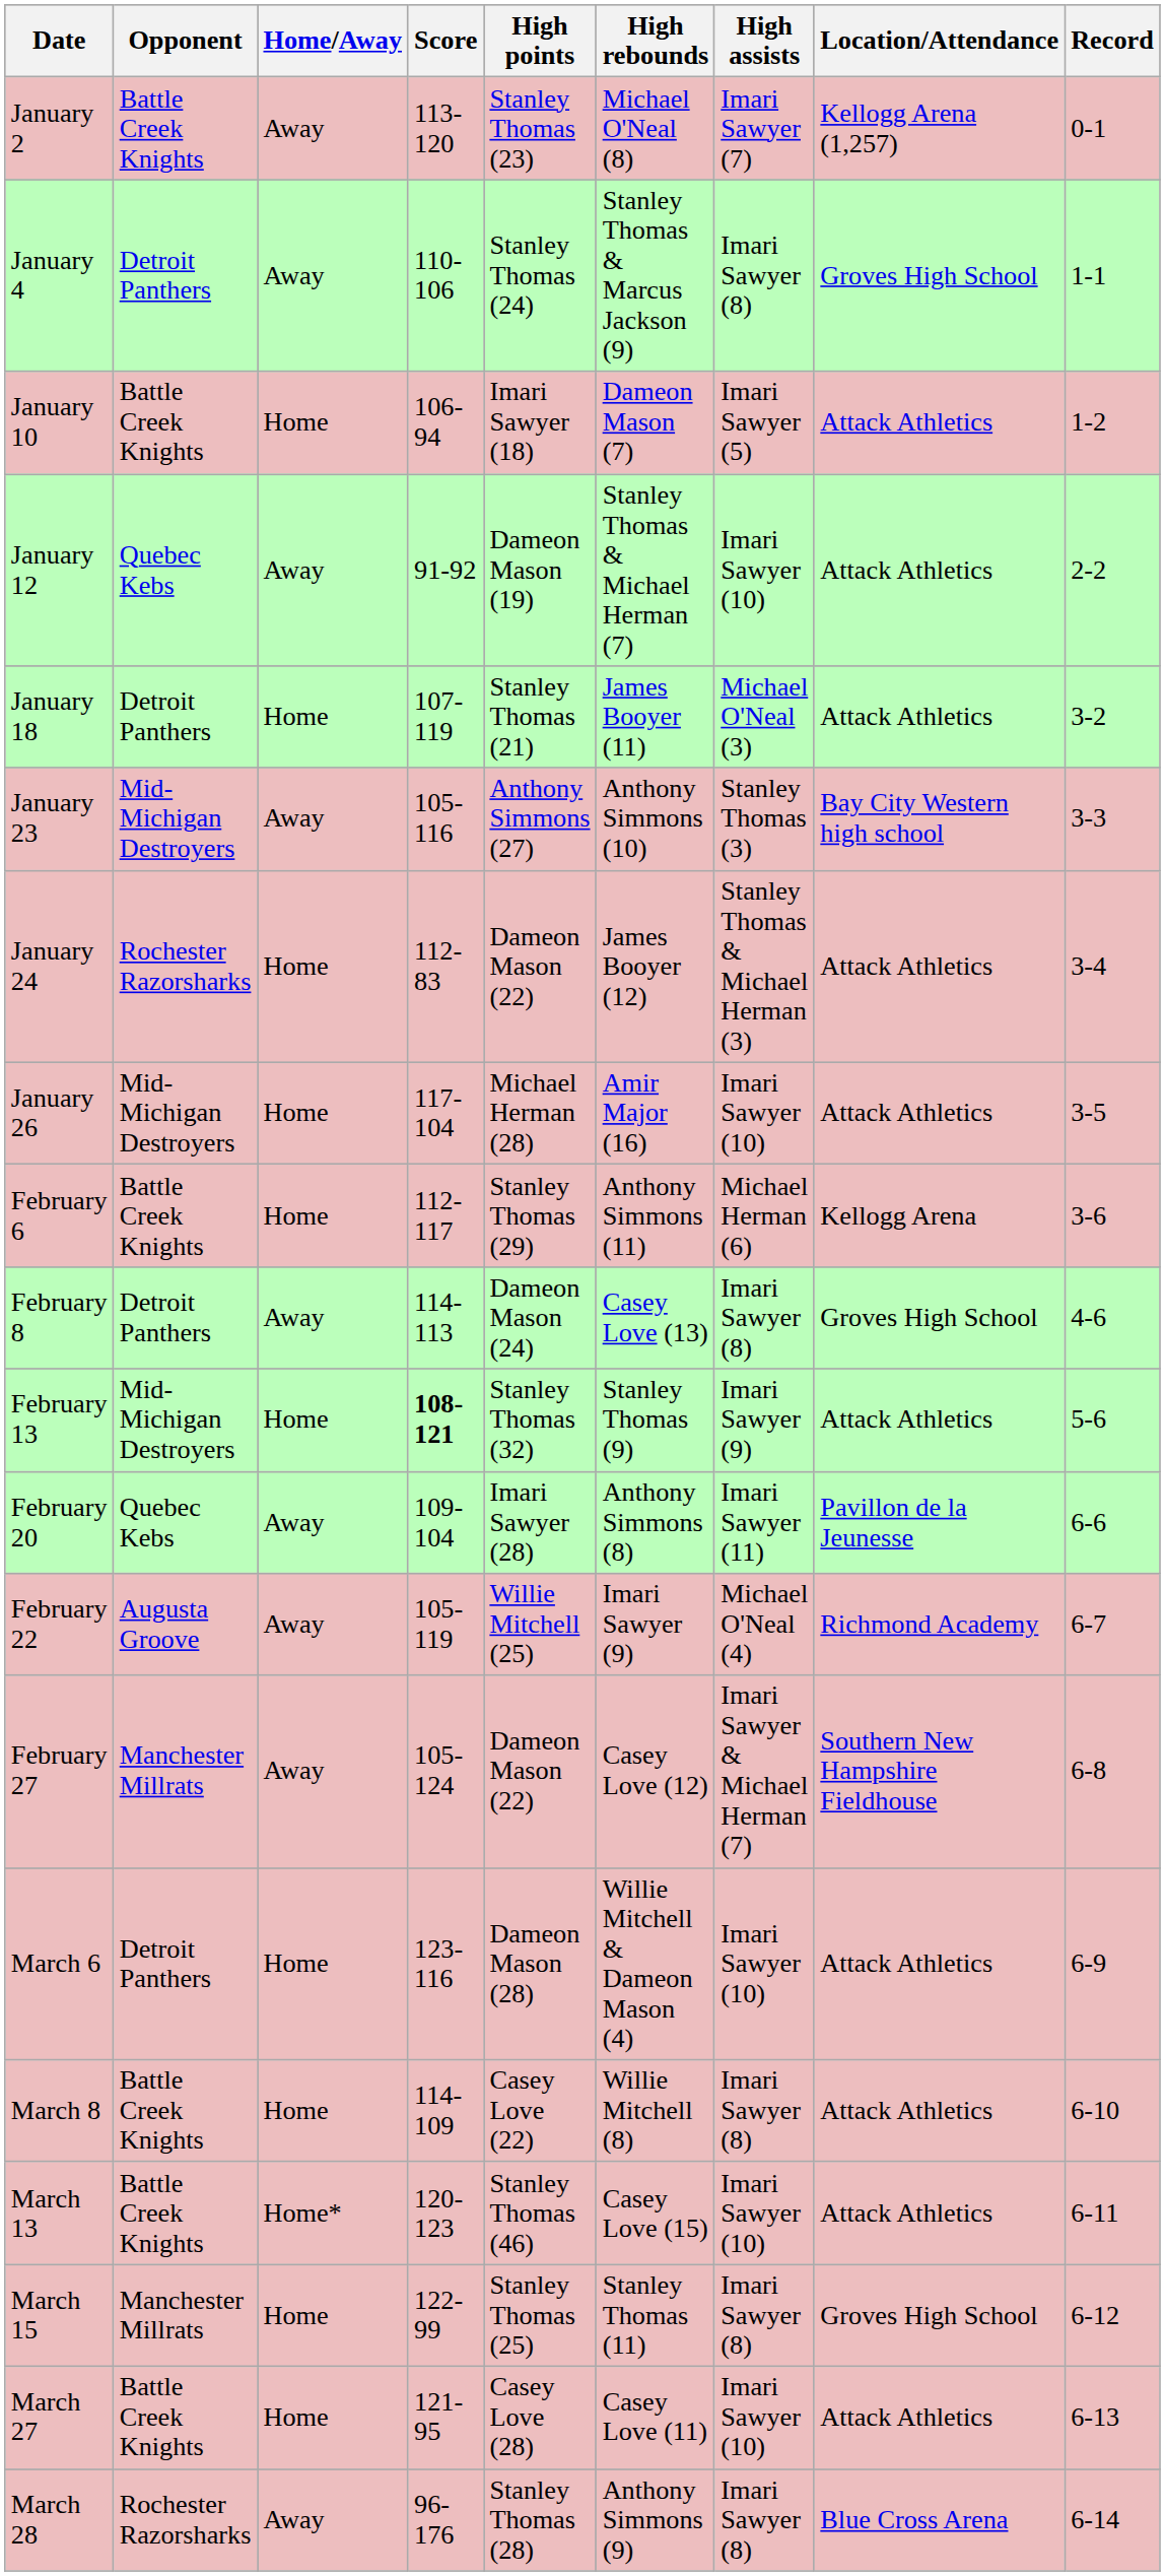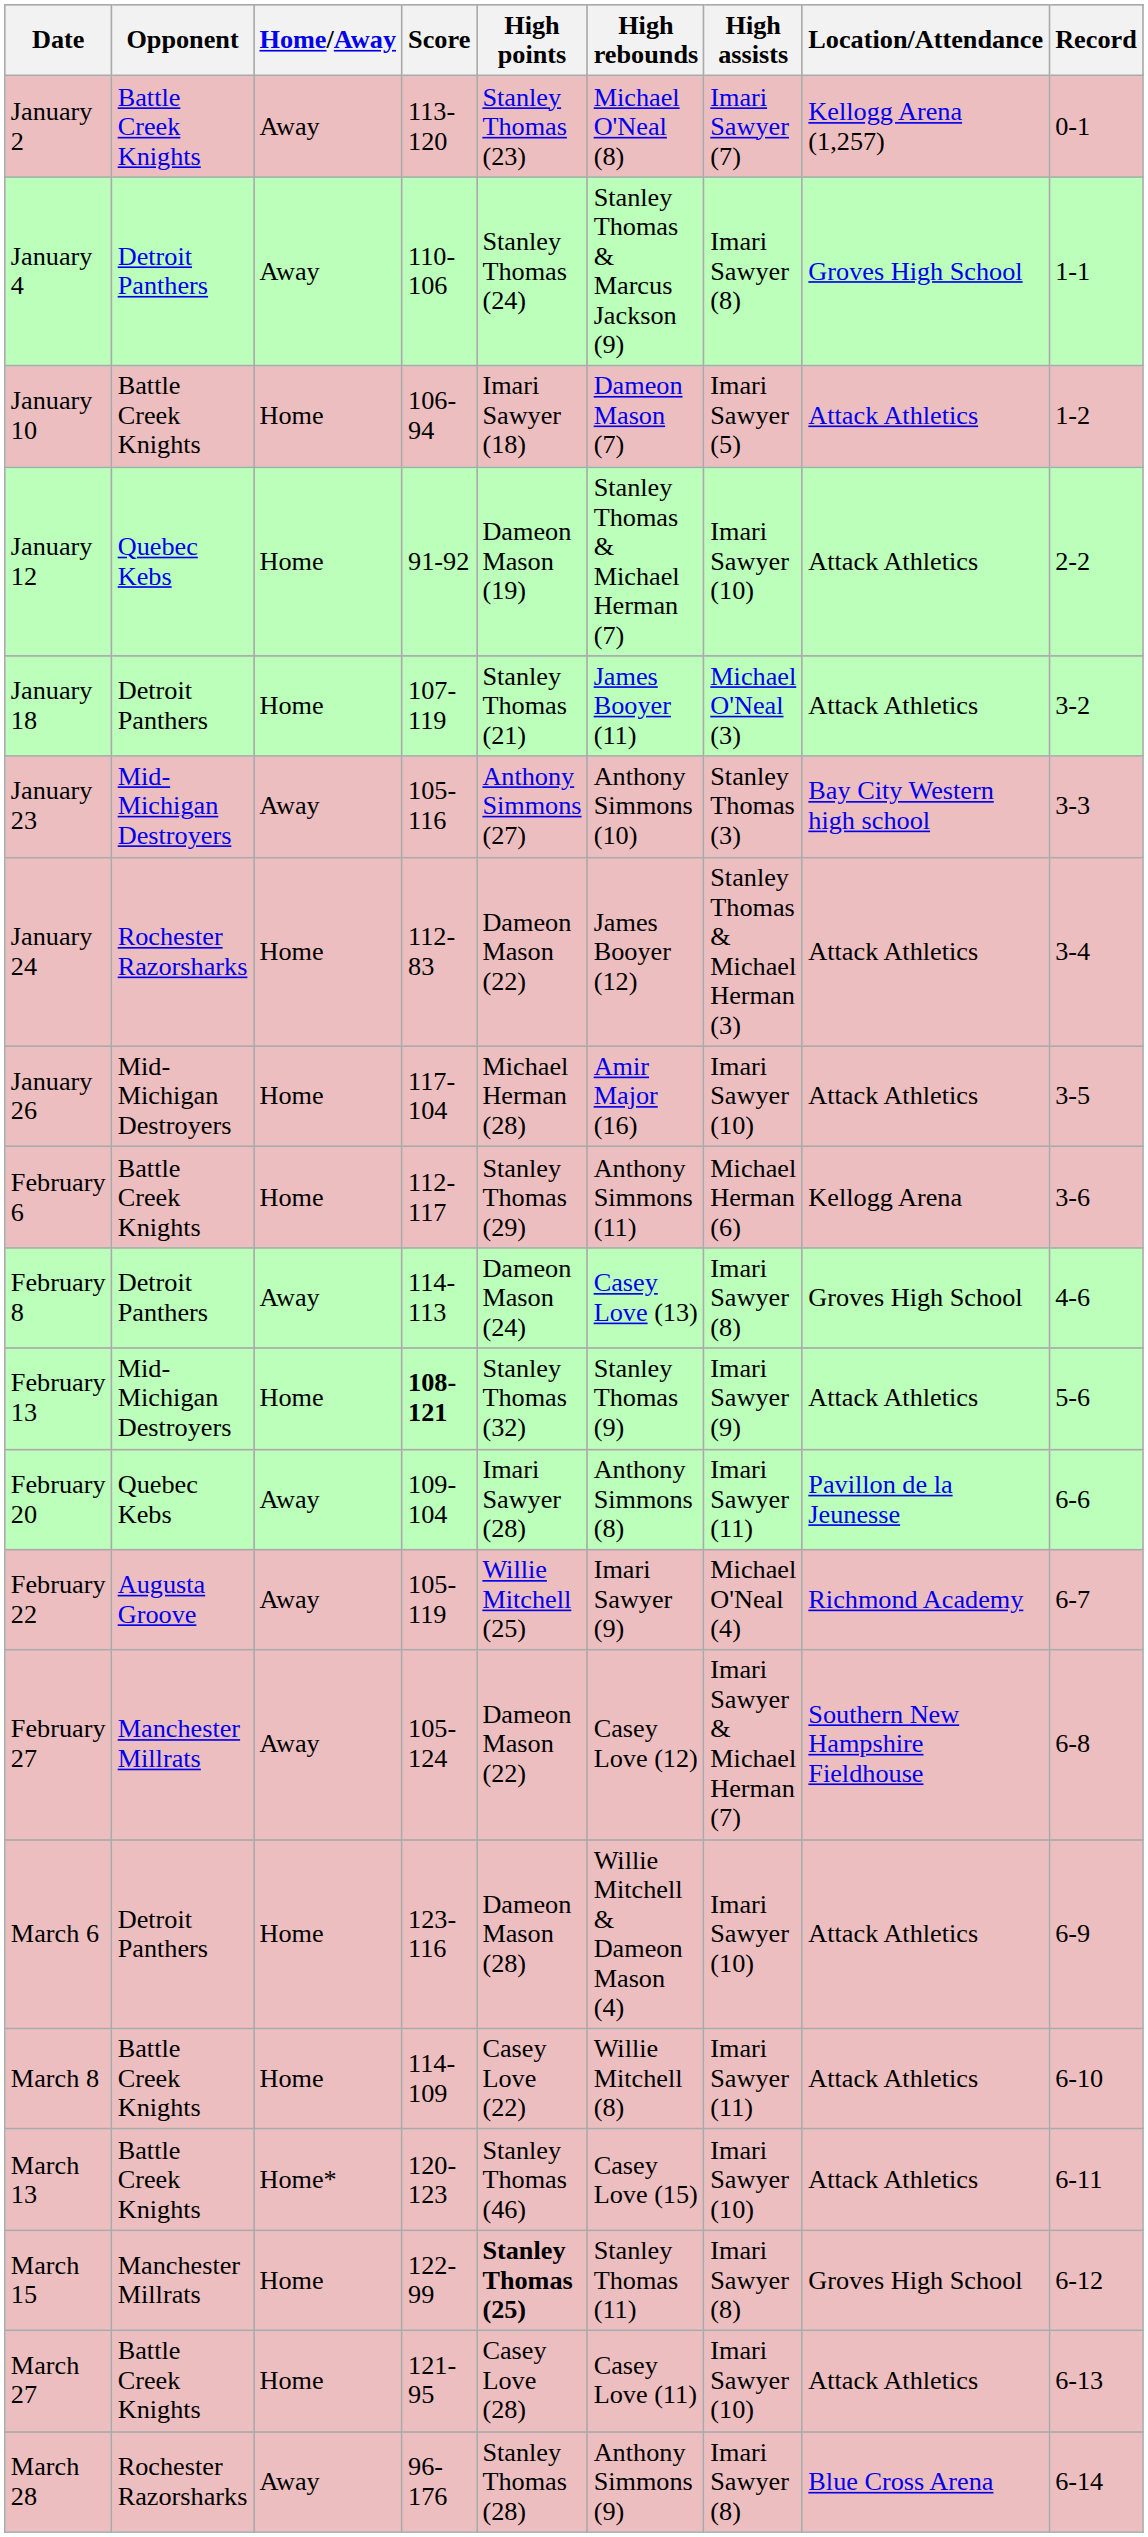 <table class="wikitable">
 <tr>
 <th>Date</th>
 <th>Opponent</th>
 <th><a href='#'>Home</a>/<a href='#'>Away</a></th>
 <th>Score</th>
 <th>High points</th>
 <th>High rebounds</th>
 <th>High assists</th>
 <th>Location/Attendance</th>
 <th>Record</th>
 </tr>
 <tr bgcolor="#edbebf">
 <td>January 2</td>
 <td><a href='#'>Battle Creek Knights</a></td>
 <td>Away</td>
 <td>113-120</td>
 <td><a href='#'>Stanley Thomas</a> (23)</td>
 <td><a href='#'>Michael O'Neal</a> (8)</td>
 <td><a href='#'>Imari Sawyer</a> (7)</td>
 <td><a href='#'>Kellogg Arena</a> (1,257)</td>
 <td>0-1</td>
 </tr>
 <tr bgcolor="#bbffbb">
 <td>January 4</td>
 <td><a href='#'>Detroit Panthers</a></td>
 <td>Away</td>
 <td>110-106</td>
 <td>Stanley Thomas (24)</td>
 <td>Stanley Thomas & Marcus Jackson (9)</td>
 <td>Imari Sawyer (8)</td>
 <td><a href='#'>Groves High School</a></td>
 <td>1-1</td>
 </tr>
 <tr bgcolor="#edbebf">
 <td>January 10</td>
 <td>Battle Creek Knights</td>
 <td>Home</td>
 <td>106-94</td>
 <td>Imari Sawyer (18)</td>
 <td><a href='#'>Dameon Mason</a> (7)</td>
 <td>Imari Sawyer (5)</td>
 <td><a href='#'>Attack Athletics</a></td>
 <td>1-2</td>
 </tr>
 <tr bgcolor="#bbffbb">
 <td>January 12</td>
 <td><a href='#'>Quebec Kebs</a></td>
-<td>Away</td>
+<td>Home</td>
 <td>91-92</td>
 <td>Dameon Mason (19)</td>
 <td>Stanley Thomas & Michael Herman (7)</td>
 <td>Imari Sawyer (10)</td>
 <td>Attack Athletics</td>
 <td>2-2</td>
 </tr>
 <tr bgcolor="#bbffbb">
 <td>January 18</td>
 <td>Detroit Panthers</td>
 <td>Home</td>
 <td>107-119</td>
 <td>Stanley Thomas (21)</td>
 <td><a href='#'>James Booyer</a> (11)</td>
 <td><a href='#'>Michael O'Neal</a> (3)</td>
 <td>Attack Athletics</td>
 <td>3-2</td>
 </tr>
 <tr bgcolor="#edbebf">
 <td>January 23</td>
 <td><a href='#'>Mid-Michigan Destroyers</a></td>
 <td>Away</td>
 <td>105-116</td>
 <td><a href='#'>Anthony Simmons</a> (27)</td>
 <td>Anthony Simmons (10)</td>
 <td>Stanley Thomas (3)</td>
 <td><a href='#'>Bay City Western high school</a></td>
 <td>3-3</td>
 </tr>
 <tr bgcolor="#edbebf">
 <td>January 24</td>
 <td><a href='#'>Rochester Razorsharks</a></td>
 <td>Home</td>
 <td>112-83</td>
 <td>Dameon Mason (22)</td>
 <td>James Booyer (12)</td>
 <td>Stanley Thomas & Michael Herman (3)</td>
 <td>Attack Athletics</td>
 <td>3-4</td>
 </tr>
 <tr bgcolor="#edbebf">
 <td>January 26</td>
 <td>Mid-Michigan Destroyers</td>
 <td>Home</td>
 <td>117-104</td>
 <td>Michael Herman (28)</td>
 <td><a href='#'>Amir Major</a> (16)</td>
 <td>Imari Sawyer (10)</td>
 <td>Attack Athletics</td>
 <td>3-5</td>
 </tr>
 <tr bgcolor="#edbebf">
 <td>February 6</td>
 <td>Battle Creek Knights</td>
 <td>Home</td>
 <td>112-117</td>
 <td>Stanley Thomas (29)</td>
 <td>Anthony Simmons (11)</td>
 <td>Michael Herman (6)</td>
 <td>Kellogg Arena</td>
 <td>3-6</td>
 </tr>
 <tr bgcolor="#bbffbb">
 <td>February 8</td>
 <td>Detroit Panthers</td>
 <td>Away</td>
 <td>114-113</td>
 <td>Dameon Mason (24)</td>
 <td><a href='#'>Casey Love</a> (13)</td>
 <td>Imari Sawyer (8)</td>
 <td>Groves High School</td>
 <td>4-6</td>
 </tr>
 <tr bgcolor="#bbffbb">
 <td>February 13</td>
 <td>Mid-Michigan Destroyers</td>
 <td>Home</td>
 <td><strong>108-121</strong></td>
 <td>Stanley Thomas (32)</td>
 <td>Stanley Thomas (9)</td>
 <td>Imari Sawyer (9)</td>
 <td>Attack Athletics</td>
 <td>5-6</td>
 </tr>
 <tr bgcolor="#bbffbb">
 <td>February 20</td>
 <td>Quebec Kebs</td>
 <td>Away</td>
 <td>109-104</td>
 <td>Imari Sawyer (28)</td>
 <td>Anthony Simmons (8)</td>
 <td>Imari Sawyer (11)</td>
 <td><a href='#'>Pavillon de la Jeunesse</a></td>
 <td>6-6</td>
 </tr>
 <tr bgcolor="#edbebf">
 <td>February 22</td>
 <td><a href='#'>Augusta Groove</a></td>
 <td>Away</td>
 <td>105-119</td>
 <td><a href='#'>Willie Mitchell</a> (25)</td>
 <td>Imari Sawyer (9)</td>
 <td>Michael O'Neal (4)</td>
 <td><a href='#'>Richmond Academy</a></td>
 <td>6-7</td>
 </tr>
 <tr bgcolor="#edbebf">
 <td>February 27</td>
 <td><a href='#'>Manchester Millrats</a></td>
 <td>Away</td>
 <td>105-124</td>
 <td>Dameon Mason (22)</td>
 <td>Casey Love (12)</td>
 <td>Imari Sawyer & Michael Herman (7)</td>
 <td><a href='#'>Southern New Hampshire Fieldhouse</a></td>
 <td>6-8</td>
 </tr>
 <tr bgcolor="#edbebf">
 <td>March 6</td>
 <td>Detroit Panthers</td>
 <td>Home</td>
 <td>123-116</td>
 <td>Dameon Mason (28)</td>
 <td>Willie Mitchell & Dameon Mason (4)</td>
 <td>Imari Sawyer (10)</td>
 <td>Attack Athletics</td>
 <td>6-9</td>
 </tr>
 <tr bgcolor="#edbebf">
 <td>March 8</td>
 <td>Battle Creek Knights</td>
 <td>Home</td>
 <td>114-109</td>
 <td>Casey Love (22)</td>
 <td>Willie Mitchell (8)</td>
-<td>Imari Sawyer (8)</td>
+<td>Imari Sawyer (11)</td>
 <td>Attack Athletics</td>
 <td>6-10</td>
 </tr>
 <tr bgcolor="#edbebf">
 <td>March 13</td>
 <td>Battle Creek Knights</td>
 <td>Home*</td>
 <td>120-123</td>
 <td>Stanley Thomas (46)</td>
 <td>Casey Love (15)</td>
 <td>Imari Sawyer (10)</td>
 <td>Attack Athletics</td>
 <td>6-11</td>
 </tr>
 <tr bgcolor="#edbebf">
 <td>March 15</td>
 <td>Manchester Millrats</td>
 <td>Home</td>
 <td>122-99</td>
-<td>Stanley Thomas (25)</td>
+<td><strong>Stanley Thomas (25)</strong></td>
 <td>Stanley Thomas (11)</td>
 <td>Imari Sawyer (8)</td>
 <td>Groves High School</td>
 <td>6-12</td>
 </tr>
 <tr bgcolor="#edbebf">
 <td>March 27</td>
 <td>Battle Creek Knights</td>
 <td>Home</td>
 <td>121-95</td>
 <td>Casey Love (28)</td>
 <td>Casey Love (11)</td>
 <td>Imari Sawyer (10)</td>
 <td>Attack Athletics</td>
 <td>6-13</td>
 </tr>
 <tr bgcolor="#edbebf">
 <td>March 28</td>
 <td>Rochester Razorsharks</td>
 <td>Away</td>
 <td>96-176</td>
 <td>Stanley Thomas (28)</td>
 <td>Anthony Simmons (9)</td>
 <td>Imari Sawyer (8)</td>
 <td><a href='#'>Blue Cross Arena</a></td>
 <td>6-14</td>
 </tr>
 </table>
